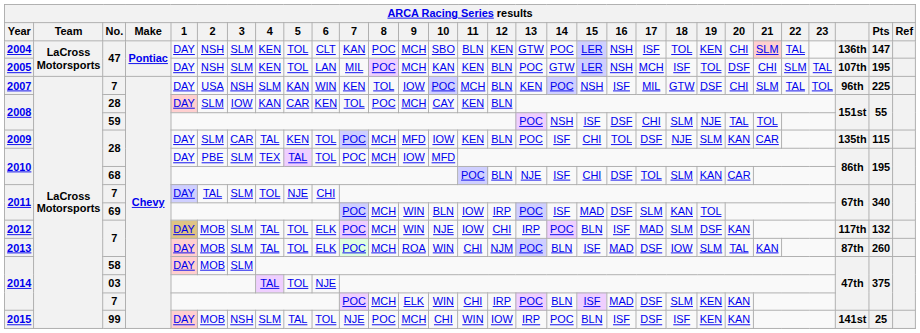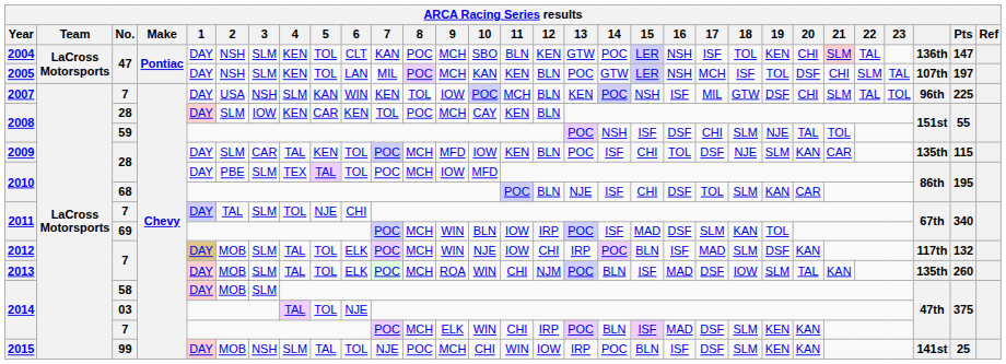 <table class="wikitable" style="text-align:center; font-size:75%">
 <tr>
 <th colspan=48><a href='#'>ARCA Racing Series</a> results</th>
 </tr>
 <tr>
 <th>Year</th>
 <th>Team</th>
 <th>No.</th>
 <th>Make</th>
 <th>1</th>
 <th>2</th>
 <th>3</th>
 <th>4</th>
 <th>5</th>
 <th>6</th>
 <th>7</th>
 <th>8</th>
 <th>9</th>
 <th>10</th>
 <th>11</th>
 <th>12</th>
 <th>13</th>
 <th>14</th>
 <th>15</th>
 <th>16</th>
 <th>17</th>
 <th>18</th>
 <th>19</th>
 <th>20</th>
 <th>21</th>
 <th>22</th>
 <th>23</th>
 <th></th>
 <th>Pts</th>
 <th>Ref</th>
 </tr>
 <tr>
 <th><a href='#'>2004</a></th>
 <th rowspan=2>LaCross Motorsports</th>
 <th rowspan=2>47</th>
 <th rowspan=2><a href='#'>Pontiac</a></th>
 <td><a href='#'>DAY</a></td>
 <td><a href='#'>NSH</a></td>
 <td><a href='#'>SLM</a></td>
 <td><a href='#'>KEN</a></td>
 <td><a href='#'>TOL</a></td>
 <td><a href='#'>CLT</a></td>
 <td><a href='#'>KAN</a></td>
 <td><a href='#'>POC</a></td>
 <td><a href='#'>MCH</a></td>
 <td><a href='#'>SBO</a></td>
 <td><a href='#'>BLN</a></td>
 <td><a href='#'>KEN</a></td>
 <td><a href='#'>GTW</a></td>
 <td><a href='#'>POC</a></td>
 <td style="background:#CFCFFF;"><a href='#'>LER</a><br></td>
 <td><a href='#'>NSH</a></td>
 <td><a href='#'>ISF</a></td>
 <td><a href='#'>TOL</a></td>
 <td><a href='#'>KEN</a></td>
 <td><a href='#'>CHI</a></td>
 <td style="background:#FFCFCF;"><a href='#'>SLM</a><br></td>
 <td><a href='#'>TAL</a></td>
 <td></td>
 <th>136th</th>
 <th>147</th>
 <th></th>
 </tr>
 <tr>
 <th><a href='#'>2005</a></th>
 <td><a href='#'>DAY</a></td>
 <td><a href='#'>NSH</a></td>
 <td><a href='#'>SLM</a></td>
 <td><a href='#'>KEN</a></td>
 <td><a href='#'>TOL</a></td>
 <td><a href='#'>LAN</a></td>
 <td><a href='#'>MIL</a></td>
 <td style="background:#EFCFFF;"><a href='#'>POC</a><br></td>
 <td><a href='#'>MCH</a></td>
 <td><a href='#'>KAN</a></td>
 <td><a href='#'>KEN</a></td>
 <td><a href='#'>BLN</a></td>
 <td><a href='#'>POC</a></td>
 <td><a href='#'>GTW</a></td>
 <td style="background:#CFCFFF;"><a href='#'>LER</a><br></td>
 <td><a href='#'>NSH</a></td>
 <td><a href='#'>MCH</a></td>
 <td><a href='#'>ISF</a></td>
 <td><a href='#'>TOL</a></td>
 <td><a href='#'>DSF</a></td>
 <td><a href='#'>CHI</a></td>
 <td><a href='#'>SLM</a></td>
 <td><a href='#'>TAL</a></td>
 <th>107th</th>
-<th>195</th>
+<th>197</th>
 <th></th>
 </tr>
 <tr>
 <th><a href='#'>2007</a></th>
 <th rowspan=14>LaCross Motorsports</th>
 <th>7</th>
 <th rowspan=14><a href='#'>Chevy</a></th>
 <td><a href='#'>DAY</a></td>
 <td><a href='#'>USA</a></td>
 <td><a href='#'>NSH</a></td>
 <td><a href='#'>SLM</a></td>
 <td><a href='#'>KAN</a></td>
 <td><a href='#'>WIN</a></td>
 <td><a href='#'>KEN</a></td>
 <td><a href='#'>TOL</a></td>
 <td><a href='#'>IOW</a></td>
 <td style="background:#CFCFFF;"><a href='#'>POC</a><br></td>
 <td><a href='#'>MCH</a></td>
 <td><a href='#'>BLN</a></td>
 <td><a href='#'>KEN</a></td>
 <td style="background:#CFCFFF;"><a href='#'>POC</a><br></td>
 <td><a href='#'>NSH</a></td>
 <td><a href='#'>ISF</a></td>
 <td><a href='#'>MIL</a></td>
 <td><a href='#'>GTW</a></td>
 <td><a href='#'>DSF</a></td>
 <td><a href='#'>CHI</a></td>
 <td><a href='#'>SLM</a></td>
 <td><a href='#'>TAL</a></td>
 <td><a href='#'>TOL</a></td>
 <th>96th</th>
 <th>225</th>
 <th></th>
 </tr>
 <tr>
 <th rowspan=2><a href='#'>2008</a></th>
 <th>28</th>
 <td style="background:#FFCFCF;"><a href='#'>DAY</a><br></td>
 <td><a href='#'>SLM</a></td>
 <td><a href='#'>IOW</a></td>
-<td><a href='#'>KAN</a></td>
+<td><a href='#'>KEN</a></td>
 <td><a href='#'>CAR</a></td>
 <td><a href='#'>KEN</a></td>
 <td><a href='#'>TOL</a></td>
 <td><a href='#'>POC</a></td>
 <td><a href='#'>MCH</a></td>
 <td><a href='#'>CAY</a></td>
 <td><a href='#'>KEN</a></td>
 <td><a href='#'>BLN</a></td>
 <td colspan=11></td>
 <th rowspan=2>151st</th>
 <th rowspan=2>55</th>
 <th rowspan=2></th>
 </tr>
 <tr>
 <th>59</th>
 <td colspan=12></td>
 <td style="background:#EFCFFF;"><a href='#'>POC</a><br></td>
 <td><a href='#'>NSH</a></td>
 <td><a href='#'>ISF</a></td>
 <td><a href='#'>DSF</a></td>
 <td><a href='#'>CHI</a></td>
 <td><a href='#'>SLM</a></td>
 <td><a href='#'>NJE</a></td>
 <td><a href='#'>TAL</a></td>
 <td><a href='#'>TOL</a></td>
 <td colspan=2></td>
 </tr>
 <tr>
 <th><a href='#'>2009</a></th>
 <th rowspan=2>28</th>
 <td><a href='#'>DAY</a></td>
 <td><a href='#'>SLM</a></td>
 <td><a href='#'>CAR</a></td>
 <td><a href='#'>TAL</a></td>
 <td><a href='#'>KEN</a></td>
 <td><a href='#'>TOL</a></td>
 <td style="background:#CFCFFF;"><a href='#'>POC</a><br></td>
 <td><a href='#'>MCH</a></td>
 <td><a href='#'>MFD</a></td>
 <td><a href='#'>IOW</a></td>
 <td><a href='#'>KEN</a></td>
 <td><a href='#'>BLN</a></td>
 <td><a href='#'>POC</a></td>
 <td><a href='#'>ISF</a></td>
 <td><a href='#'>CHI</a></td>
 <td><a href='#'>TOL</a></td>
 <td><a href='#'>DSF</a></td>
 <td><a href='#'>NJE</a></td>
 <td><a href='#'>SLM</a></td>
 <td><a href='#'>KAN</a></td>
 <td><a href='#'>CAR</a></td>
 <td colspan=2></td>
 <th>135th</th>
 <th>115</th>
 <th></th>
 </tr>
 <tr>
 <th rowspan=2><a href='#'>2010</a></th>
 <td><a href='#'>DAY</a></td>
 <td><a href='#'>PBE</a></td>
 <td><a href='#'>SLM</a></td>
 <td><a href='#'>TEX</a></td>
 <td style="background:#EFCFFF;"><a href='#'>TAL</a><br></td>
 <td><a href='#'>TOL</a></td>
 <td><a href='#'>POC</a></td>
 <td><a href='#'>MCH</a></td>
 <td><a href='#'>IOW</a></td>
 <td><a href='#'>MFD</a></td>
 <td colspan=13></td>
 <th rowspan=2>86th</th>
 <th rowspan=2>195</th>
 <th rowspan=2></th>
 </tr>
 <tr>
 <th>68</th>
 <td colspan=10></td>
 <td style="background:#CFCFFF;"><a href='#'>POC</a><br></td>
 <td><a href='#'>BLN</a></td>
 <td><a href='#'>NJE</a></td>
 <td><a href='#'>ISF</a></td>
 <td><a href='#'>CHI</a></td>
 <td><a href='#'>DSF</a></td>
 <td><a href='#'>TOL</a></td>
 <td><a href='#'>SLM</a></td>
 <td><a href='#'>KAN</a></td>
 <td><a href='#'>CAR</a></td>
 <td colspan=3></td>
 </tr>
 <tr>
 <th rowspan=2><a href='#'>2011</a></th>
 <th>7</th>
 <td style="background:#CFCFFF;"><a href='#'>DAY</a><br></td>
 <td><a href='#'>TAL</a></td>
 <td><a href='#'>SLM</a></td>
 <td><a href='#'>TOL</a></td>
 <td><a href='#'>NJE</a></td>
 <td><a href='#'>CHI</a></td>
 <td colspan=17></td>
 <th rowspan=2>67th</th>
 <th rowspan=2>340</th>
 <th rowspan=2></th>
 </tr>
 <tr>
 <th>69</th>
 <td colspan=6></td>
 <td style="background:#CFCFFF;"><a href='#'>POC</a><br></td>
 <td><a href='#'>MCH</a></td>
 <td><a href='#'>WIN</a></td>
 <td><a href='#'>BLN</a></td>
 <td><a href='#'>IOW</a></td>
 <td><a href='#'>IRP</a></td>
 <td style="background:#CFCFFF;"><a href='#'>POC</a><br></td>
 <td><a href='#'>ISF</a></td>
 <td><a href='#'>MAD</a></td>
 <td><a href='#'>DSF</a></td>
 <td><a href='#'>SLM</a></td>
 <td><a href='#'>KAN</a></td>
 <td><a href='#'>TOL</a></td>
 <td colspan=4></td>
 </tr>
 <tr>
 <th><a href='#'>2012</a></th>
 <th rowspan=2>7</th>
 <td style="background:#DFC484;"><a href='#'>DAY</a><br></td>
 <td><a href='#'>MOB</a></td>
 <td><a href='#'>SLM</a></td>
 <td><a href='#'>TAL</a></td>
 <td><a href='#'>TOL</a></td>
 <td><a href='#'>ELK</a></td>
 <td style="background:#EFCFFF;"><a href='#'>POC</a><br></td>
 <td><a href='#'>MCH</a></td>
 <td><a href='#'>WIN</a></td>
 <td><a href='#'>NJE</a></td>
 <td><a href='#'>IOW</a></td>
 <td><a href='#'>CHI</a></td>
 <td><a href='#'>IRP</a></td>
 <td style="background:#EFCFFF;"><a href='#'>POC</a><br></td>
 <td><a href='#'>BLN</a></td>
 <td><a href='#'>ISF</a></td>
 <td><a href='#'>MAD</a></td>
 <td><a href='#'>SLM</a></td>
 <td><a href='#'>DSF</a></td>
 <td><a href='#'>KAN</a></td>
 <td colspan=3></td>
 <th>117th</th>
 <th>132</th>
 <th></th>
 </tr>
 <tr>
 <th><a href='#'>2013</a></th>
 <td style="background:#FFCFCF;"><a href='#'>DAY</a><br></td>
 <td><a href='#'>MOB</a></td>
 <td><a href='#'>SLM</a></td>
 <td><a href='#'>TAL</a></td>
 <td><a href='#'>TOL</a></td>
 <td><a href='#'>ELK</a></td>
 <td style="background:#DFFFDF;"><a href='#'>POC</a><br></td>
 <td><a href='#'>MCH</a></td>
 <td><a href='#'>ROA</a></td>
 <td><a href='#'>WIN</a></td>
 <td><a href='#'>CHI</a></td>
 <td><a href='#'>NJM</a></td>
 <td style="background:#CFCFFF;"><a href='#'>POC</a><br></td>
 <td><a href='#'>BLN</a></td>
 <td><a href='#'>ISF</a></td>
 <td><a href='#'>MAD</a></td>
 <td><a href='#'>DSF</a></td>
 <td><a href='#'>IOW</a></td>
 <td><a href='#'>SLM</a></td>
 <td><a href='#'>TAL</a></td>
 <td><a href='#'>KAN</a></td>
 <td colspan=2></td>
-<th>87th</th>
+<th>135th</th>
 <th>260</th>
 <th></th>
 </tr>
 <tr>
 <th rowspan=3><a href='#'>2014</a></th>
 <th>58</th>
 <td style="background:#FFCFCF;"><a href='#'>DAY</a><br></td>
 <td><a href='#'>MOB</a></td>
 <td><a href='#'>SLM</a></td>
 <td colspan=20></td>
 <th rowspan=3>47th</th>
 <th rowspan=3>375</th>
 <th rowspan=3></th>
 </tr>
 <tr>
 <th>03</th>
 <td colspan=3></td>
 <td style="background:#EFCFFF;"><a href='#'>TAL</a><br></td>
 <td><a href='#'>TOL</a></td>
 <td><a href='#'>NJE</a></td>
 <td colspan=17></td>
 </tr>
 <tr>
 <th>7</th>
 <td colspan=6></td>
 <td style="background:#EFCFFF;"><a href='#'>POC</a><br></td>
 <td><a href='#'>MCH</a></td>
 <td><a href='#'>ELK</a></td>
 <td><a href='#'>WIN</a></td>
 <td><a href='#'>CHI</a></td>
 <td><a href='#'>IRP</a></td>
 <td style="background:#EFCFFF;"><a href='#'>POC</a><br></td>
 <td><a href='#'>BLN</a></td>
 <td style="background:#EFCFFF;"><a href='#'>ISF</a><br></td>
 <td><a href='#'>MAD</a></td>
 <td><a href='#'>DSF</a></td>
 <td><a href='#'>SLM</a></td>
 <td><a href='#'>KEN</a></td>
 <td><a href='#'>KAN</a></td>
 <td colspan=3></td>
 </tr>
 <tr>
 <th><a href='#'>2015</a></th>
 <th>99</th>
 <td style="background:#FFCFCF;"><a href='#'>DAY</a><br></td>
 <td><a href='#'>MOB</a></td>
 <td><a href='#'>NSH</a></td>
 <td><a href='#'>SLM</a></td>
 <td><a href='#'>TAL</a></td>
 <td><a href='#'>TOL</a></td>
 <td><a href='#'>NJE</a></td>
 <td><a href='#'>POC</a></td>
 <td><a href='#'>MCH</a></td>
 <td><a href='#'>CHI</a></td>
 <td><a href='#'>WIN</a></td>
 <td><a href='#'>IOW</a></td>
 <td><a href='#'>IRP</a></td>
 <td><a href='#'>POC</a></td>
 <td><a href='#'>BLN</a></td>
 <td><a href='#'>ISF</a></td>
 <td><a href='#'>DSF</a></td>
-<td><a href='#'>ISF</a></td>
+<td><a href='#'>SLM</a></td>
 <td><a href='#'>KEN</a></td>
 <td><a href='#'>KAN</a></td>
 <td colspan=3></td>
 <th>141st</th>
 <th>25</th>
 <th></th>
 </tr>
 </table>
